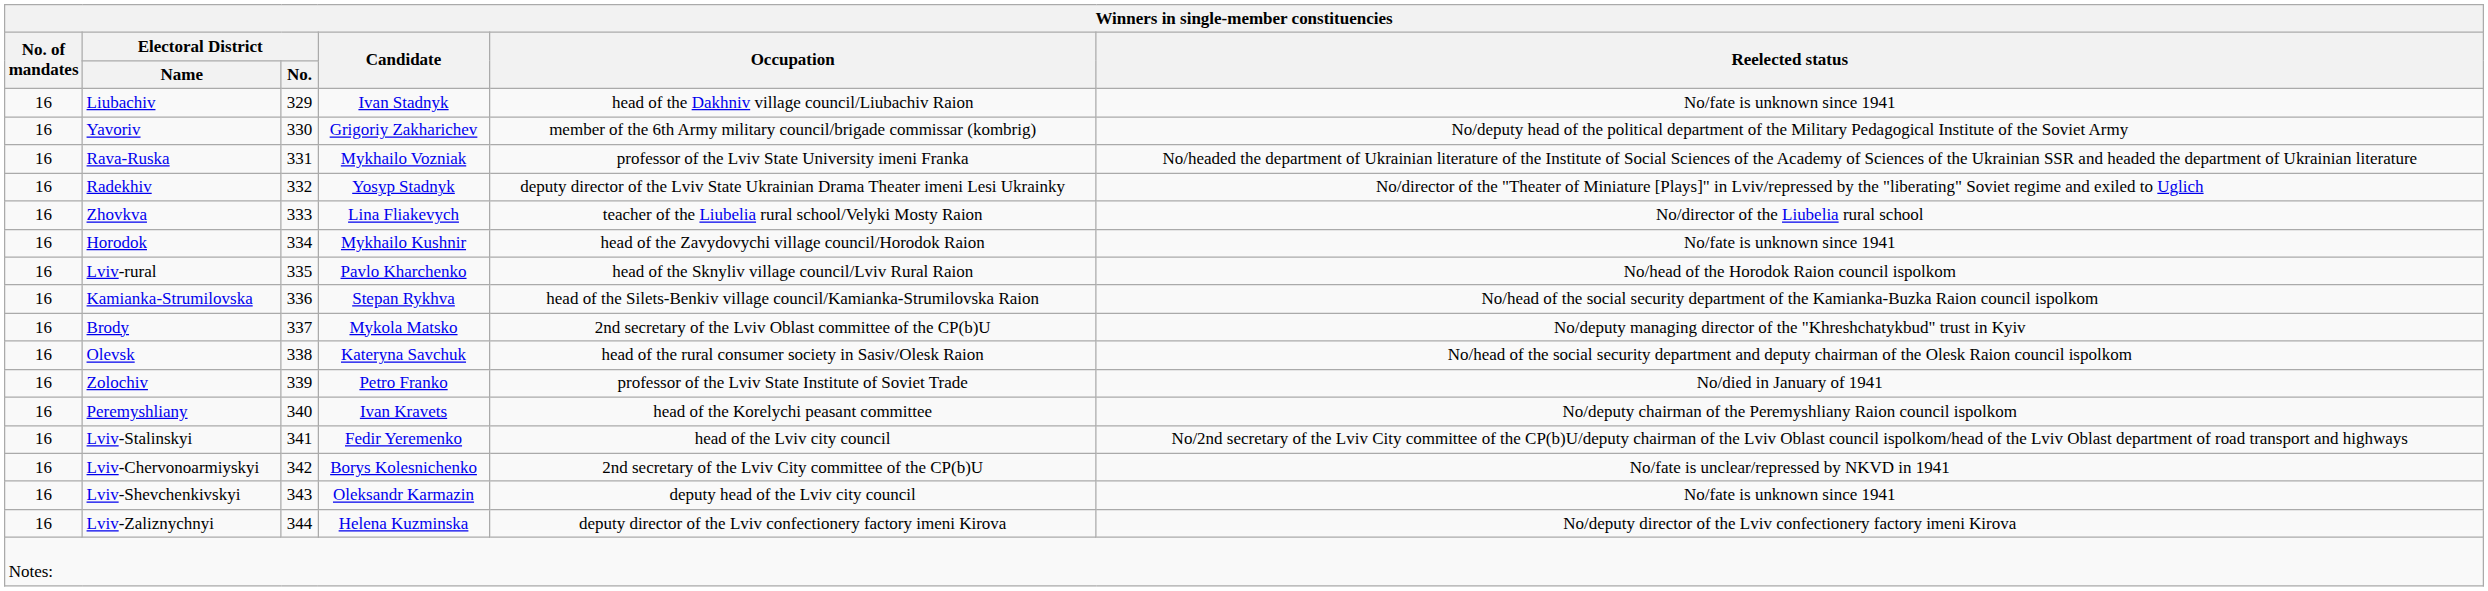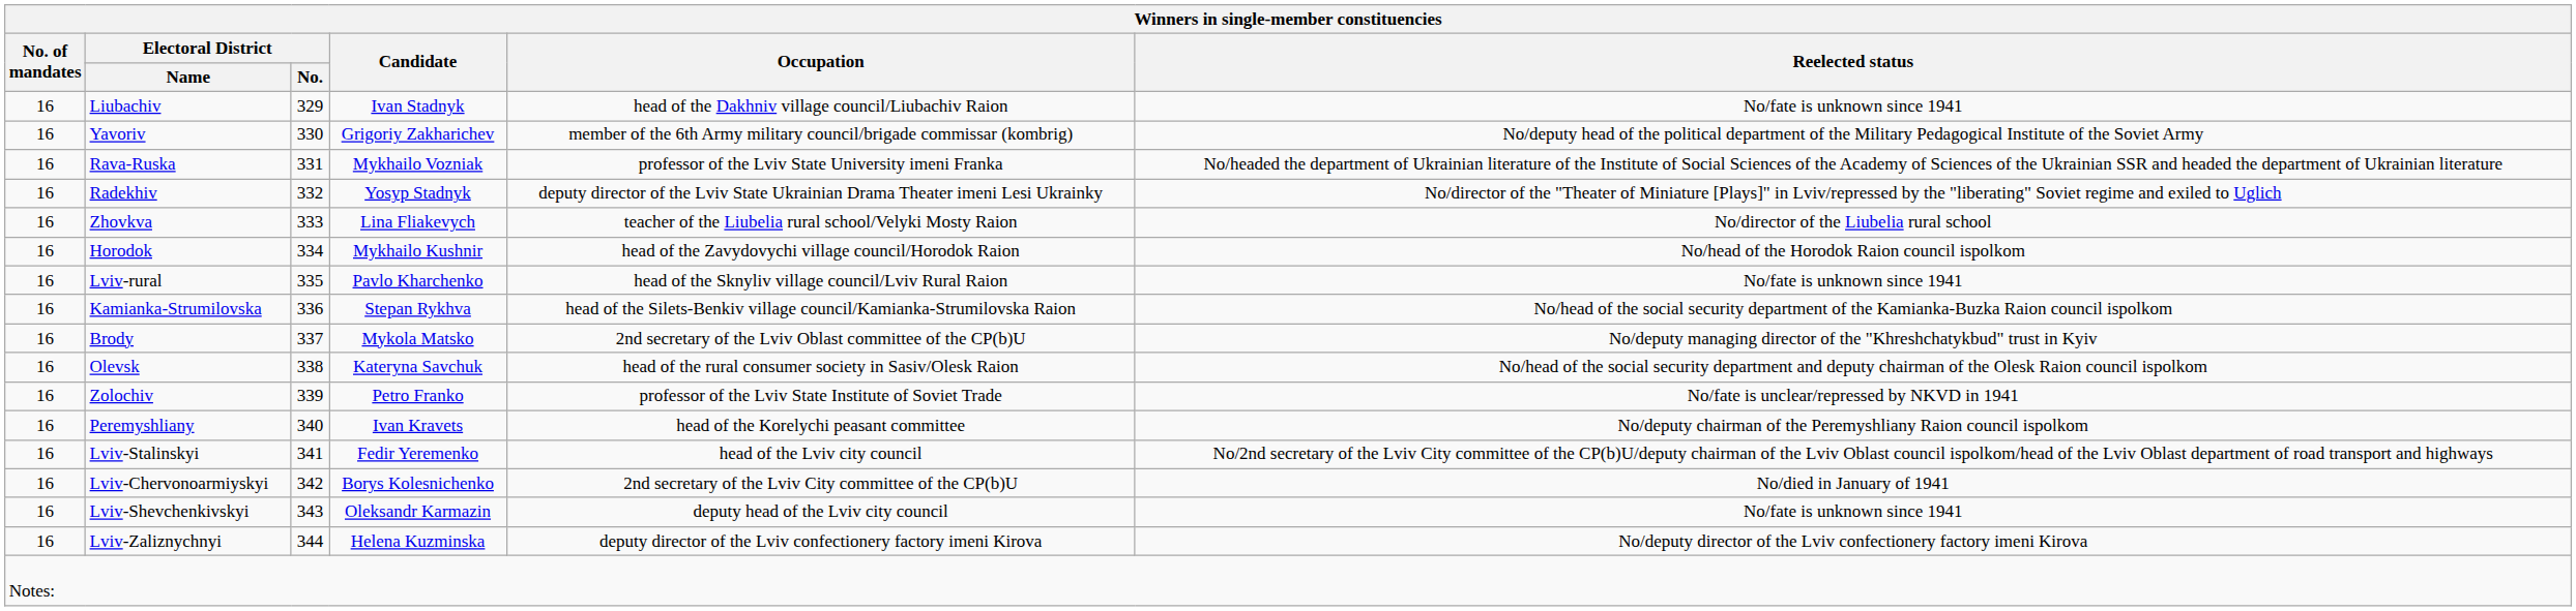 <table class="wikitable collapsible collapsed" style="width:100%; font-size:85%">
 <tr>
 <th colspan=6>Winners in single-member constituencies</th>
 </tr>
 <tr>
 <th rowspan=2 width=50>No. of mandates</th>
 <th colspan=2>Electoral District</th>
 <th rowspan=2>Candidate</th>
 <th rowspan=2>Occupation</th>
 <th rowspan=2>Reelected status</th>
 </tr>
 <tr>
 <th>Name</th>
 <th>No.</th>
 </tr>
 <tr>
 <td style="text-align: center">16</td>
 <td><a href='#'>Liubachiv</a></td>
 <td style="text-align: center">329</td>
 <td style="text-align: center"><a href='#'>Ivan Stadnyk</a></td>
 <td style="text-align: center">head of the <a href='#'>Dakhniv</a> village council/Liubachiv Raion</td>
 <td style="text-align: center">No/fate is unknown since 1941</td>
 </tr>
 <tr>
 <td style="text-align: center">16</td>
 <td><a href='#'>Yavoriv</a></td>
 <td style="text-align: center">330</td>
 <td style="text-align: center"><a href='#'>Grigoriy Zakharichev</a></td>
 <td style="text-align: center">member of the 6th Army military council/brigade commissar (kombrig)</td>
 <td style="text-align: center">No/deputy head of the political department of the Military Pedagogical Institute of the Soviet Army</td>
 </tr>
 <tr>
 <td style="text-align: center">16</td>
 <td><a href='#'>Rava-Ruska</a></td>
 <td style="text-align: center">331</td>
 <td style="text-align: center"><a href='#'>Mykhailo Vozniak</a></td>
 <td style="text-align: center">professor of the Lviv State University imeni Franka</td>
 <td style="text-align: center">No/headed the department of Ukrainian literature of the Institute of Social Sciences of the Academy of Sciences of the Ukrainian SSR and headed the department of Ukrainian literature</td>
 </tr>
 <tr>
 <td style="text-align: center">16</td>
 <td><a href='#'>Radekhiv</a></td>
 <td style="text-align: center">332</td>
 <td style="text-align: center"><a href='#'>Yosyp Stadnyk</a></td>
 <td style="text-align: center">deputy director of the Lviv State Ukrainian Drama Theater imeni Lesi Ukrainky</td>
 <td style="text-align: center">No/director of the "Theater of Miniature [Plays]" in Lviv/repressed by the "liberating" Soviet regime and exiled to <a href='#'>Uglich</a></td>
 </tr>
 <tr>
 <td style="text-align: center">16</td>
 <td><a href='#'>Zhovkva</a></td>
 <td style="text-align: center">333</td>
 <td style="text-align: center"><a href='#'>Lina Fliakevych</a></td>
 <td style="text-align: center">teacher of the <a href='#'>Liubelia</a> rural school/Velyki Mosty Raion</td>
 <td style="text-align: center">No/director of the <a href='#'>Liubelia</a> rural school</td>
 </tr>
 <tr>
 <td style="text-align: center">16</td>
 <td><a href='#'>Horodok</a></td>
 <td style="text-align: center">334</td>
 <td style="text-align: center"><a href='#'>Mykhailo Kushnir</a></td>
 <td style="text-align: center">head of the Zavydovychi village council/Horodok Raion</td>
-<td style="text-align: center">No/fate is unknown since 1941</td>
+<td style="text-align: center">No/head of the Horodok Raion council ispolkom</td>
 </tr>
 <tr>
 <td style="text-align: center">16</td>
 <td><a href='#'>Lviv</a>-rural</td>
 <td style="text-align: center">335</td>
 <td style="text-align: center"><a href='#'>Pavlo Kharchenko</a></td>
 <td style="text-align: center">head of the Sknyliv village council/Lviv Rural Raion</td>
-<td style="text-align: center">No/head of the Horodok Raion council ispolkom</td>
+<td style="text-align: center">No/fate is unknown since 1941</td>
 </tr>
 <tr>
 <td style="text-align: center">16</td>
 <td><a href='#'>Kamianka-Strumilovska</a></td>
 <td style="text-align: center">336</td>
 <td style="text-align: center"><a href='#'>Stepan Rykhva</a></td>
 <td style="text-align: center">head of the Silets-Benkiv village council/Kamianka-Strumilovska Raion</td>
 <td style="text-align: center">No/head of the social security department of the Kamianka-Buzka Raion council ispolkom</td>
 </tr>
 <tr>
 <td style="text-align: center">16</td>
 <td><a href='#'>Brody</a></td>
 <td style="text-align: center">337</td>
 <td style="text-align: center"><a href='#'>Mykola Matsko</a></td>
 <td style="text-align: center">2nd secretary of the Lviv Oblast committee of the CP(b)U</td>
 <td style="text-align: center">No/deputy managing director of the "Khreshchatykbud" trust in Kyiv</td>
 </tr>
 <tr>
 <td style="text-align: center">16</td>
 <td><a href='#'>Olevsk</a></td>
 <td style="text-align: center">338</td>
 <td style="text-align: center"><a href='#'>Kateryna Savchuk</a></td>
 <td style="text-align: center">head of the rural consumer society in Sasiv/Olesk Raion</td>
 <td style="text-align: center">No/head of the social security department and deputy chairman of the Olesk Raion council ispolkom</td>
 </tr>
 <tr>
 <td style="text-align: center">16</td>
 <td><a href='#'>Zolochiv</a></td>
 <td style="text-align: center">339</td>
 <td style="text-align: center"><a href='#'>Petro Franko</a></td>
 <td style="text-align: center">professor of the Lviv State Institute of Soviet Trade</td>
-<td style="text-align: center">No/died in January of 1941</td>
+<td style="text-align: center">No/fate is unclear/repressed by NKVD in 1941</td>
 </tr>
 <tr>
 <td style="text-align: center">16</td>
 <td><a href='#'>Peremyshliany</a></td>
 <td style="text-align: center">340</td>
 <td style="text-align: center"><a href='#'>Ivan Kravets</a></td>
 <td style="text-align: center">head of the Korelychi peasant committee</td>
 <td style="text-align: center">No/deputy chairman of the Peremyshliany Raion council ispolkom</td>
 </tr>
 <tr>
 <td style="text-align: center">16</td>
 <td><a href='#'>Lviv</a>-Stalinskyi</td>
 <td style="text-align: center">341</td>
 <td style="text-align: center"><a href='#'>Fedir Yeremenko</a></td>
 <td style="text-align: center">head of the Lviv city council</td>
 <td style="text-align: center">No/2nd secretary of the Lviv City committee of the CP(b)U/deputy chairman of the Lviv Oblast council ispolkom/head of the Lviv Oblast department of road transport and highways</td>
 </tr>
 <tr>
 <td style="text-align: center">16</td>
 <td><a href='#'>Lviv</a>-Chervonoarmiyskyi</td>
 <td style="text-align: center">342</td>
 <td style="text-align: center"><a href='#'>Borys Kolesnichenko</a></td>
 <td style="text-align: center">2nd secretary of the Lviv City committee of the CP(b)U</td>
-<td style="text-align: center">No/fate is unclear/repressed by NKVD in 1941</td>
+<td style="text-align: center">No/died in January of 1941</td>
 </tr>
 <tr>
 <td style="text-align: center">16</td>
 <td><a href='#'>Lviv</a>-Shevchenkivskyi</td>
 <td style="text-align: center">343</td>
 <td style="text-align: center"><a href='#'>Oleksandr Karmazin</a></td>
 <td style="text-align: center">deputy head of the Lviv city council</td>
 <td style="text-align: center">No/fate is unknown since 1941</td>
 </tr>
 <tr>
 <td style="text-align: center">16</td>
 <td><a href='#'>Lviv</a>-Zaliznychnyi</td>
 <td style="text-align: center">344</td>
 <td style="text-align: center"><a href='#'>Helena Kuzminska</a></td>
 <td style="text-align: center">deputy director of the Lviv confectionery factory imeni Kirova</td>
 <td style="text-align: center">No/deputy director of the Lviv confectionery factory imeni Kirova</td>
 </tr>
 <tr>
 <td colspan=9 align=left><br>Notes:</td>
 </tr>
 </table>
